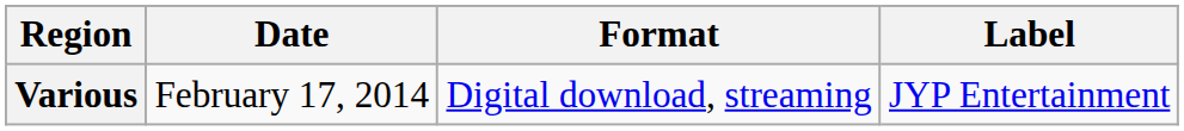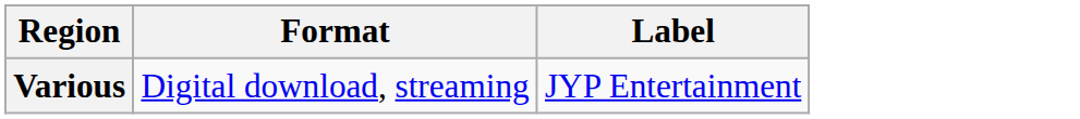 <table class="wikitable plainrowheaders">
 <tr>
 <th>Region</th>
-<th>Date</th>
 <th>Format</th>
 <th>Label</th>
 </tr>
 <tr>
 <th scope="row">Various</th>
-<td>February 17, 2014</td>
 <td><a href='#'>Digital download</a>, <a href='#'>streaming</a></td>
 <td><a href='#'>JYP Entertainment</a></td>
 </tr>
 </table>
